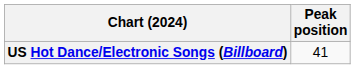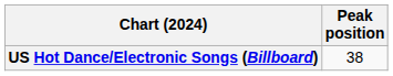 <table class="wikitable sortable plainrowheaders" style="text-align:center">
 <tr>
 <th scope="col">Chart (2024)</th>
 <th scope="col">Peak<br>position</th>
 </tr>
 <tr>
 <th scope="row">US <a href='#'>Hot Dance/Electronic Songs</a> (<em><a href='#'>Billboard</a></em>)</th>
-<td>41</td>
+<td>38</td>
 </tr>
 </table>
